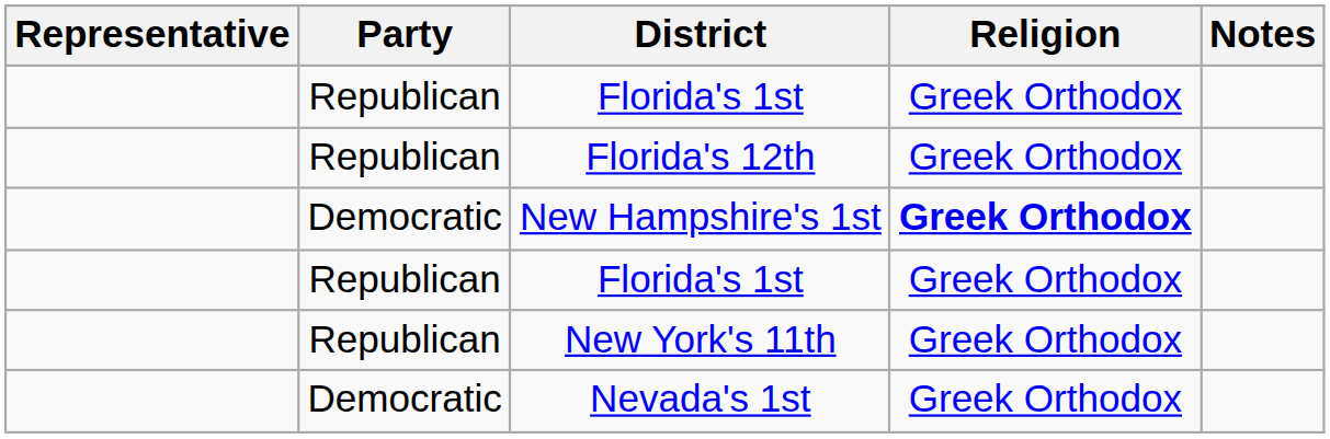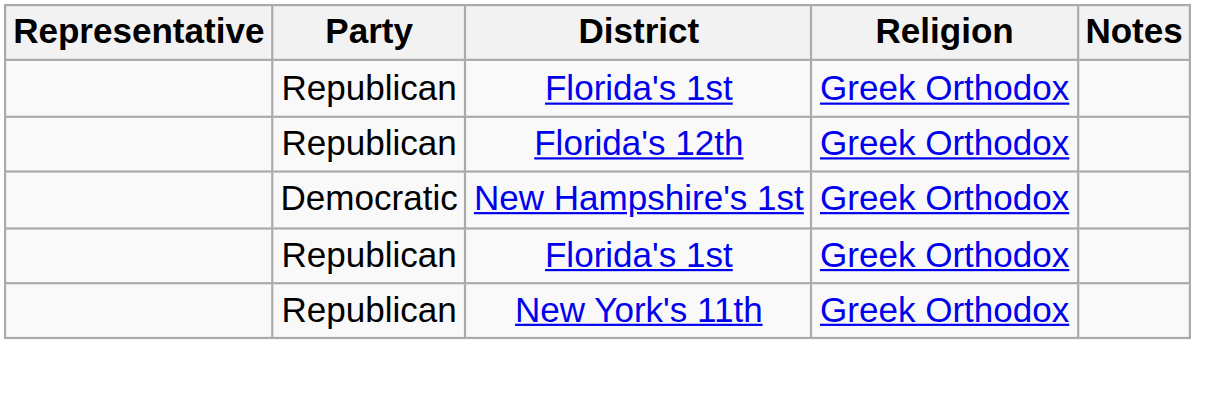 <table class="wikitable sortable" style="text-align:center">
 <tr>
 <th>Representative</th>
 <th>Party</th>
 <th>District</th>
 <th>Religion</th>
 <th>Notes</th>
 </tr>
 <tr>
 <td align=left nowrap> </td>
 <td>Republican</td>
 <td><a href='#'>Florida's 1st</a></td>
 <td><a href='#'>Greek Orthodox</a></td>
 </tr>
 <tr>
 <td align=left nowrap> </td>
 <td>Republican</td>
 <td><a href='#'>Florida's 12th</a></td>
 <td><a href='#'>Greek Orthodox</a></td>
 <td></td>
 </tr>
 <tr>
 <td align=left nowrap> </td>
 <td>Democratic</td>
 <td><a href='#'>New Hampshire's 1st</a></td>
-<td><strong><a href='#'>Greek Orthodox</a></strong></td>
+<td><a href='#'>Greek Orthodox</a></td>
 <td></td>
 </tr>
 <tr>
 <td align=left nowrap> </td>
 <td>Republican</td>
 <td><a href='#'>Florida's 1st</a></td>
 <td><a href='#'>Greek Orthodox</a></td>
 <td></td>
 </tr>
 <tr>
 <td align=left nowrap> </td>
 <td>Republican</td>
 <td><a href='#'>New York's 11th</a></td>
 <td><a href='#'>Greek Orthodox</a></td>
 <td></td>
 </tr>
-<tr>
-<td align=left nowrap> </td>
-<td>Democratic</td>
-<td><a href='#'>Nevada's 1st</a></td>
-<td><a href='#'>Greek Orthodox</a></td>
-<td></td>
-</tr>
 </table>
